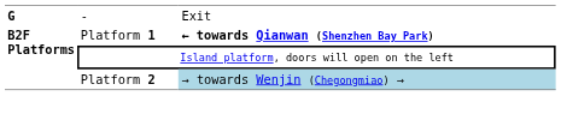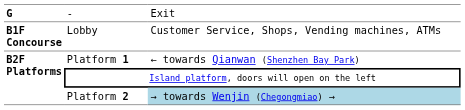 <table table border=0 cellspacing=0 cellpadding=3>
 <tr>
 <td style="border-top:solid 1px gray;" width=50 valign=top><strong>G</strong></td>
 <td style="border-top:solid 1px gray;" width=100 valign=top>-</td>
 <td style="border-top:solid 1px gray;" width=390 valign=top>Exit</td>
 </tr>
 <tr>
+<td style="border-bottom:solid 1px gray; border-top:solid 1px gray;" valign=top width=50><strong>B1F<br>Concourse</strong></td>
+<td style="border-bottom:solid 1px gray; border-top:solid 1px gray;" valign=top width=100>Lobby</td>
+<td style="border-bottom:solid 1px gray; border-top:solid 1px gray;" valign=top width=390>Customer Service, Shops, Vending machines, ATMs</td>
+</tr>
+<tr>
 <td style="border-bottom:solid 1px gray;" rowspan="3" valign=top><strong>B2F<br>Platforms</strong></td>
 <td>Platform <strong>1</strong></td>
-<td><strong>←  towards <a href='#'>Qianwan</a> <small>(<a href='#'>Shenzhen Bay Park</a>)</small></strong></td>
+<td>←  towards <a href='#'>Qianwan</a> <small>(<a href='#'>Shenzhen Bay Park</a>)</small></td>
 </tr>
 <tr>
 <td style="border-right:solid 2px black;border-left:solid 2px black;border-top:solid 2px black;border-bottom:solid 2px black;text-align:center;" colspan=2><small><a href='#'>Island platform</a>, doors will open on the left</small></td>
 </tr>
 <tr>
 <td style="border-bottom:solid 1px gray;">Platform <strong>2</strong></td>
 <td style="background: lightblue; border-bottom:solid 1px gray;"><span>→</span>  towards <a href='#'>Wenjin</a> <small>(<a href='#'>Chegongmiao</a>)</small> →</td>
 </tr>
 </table>
